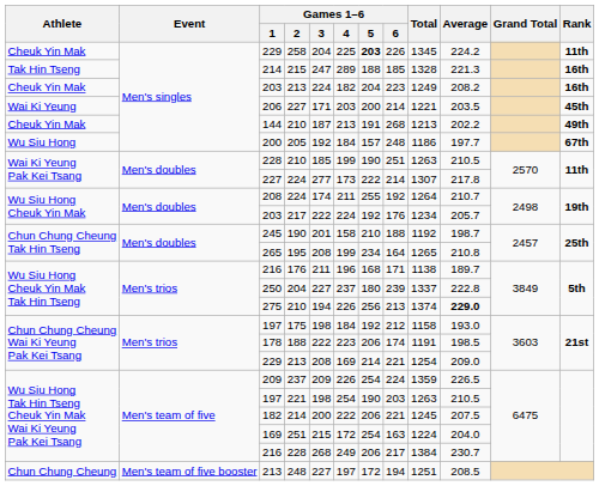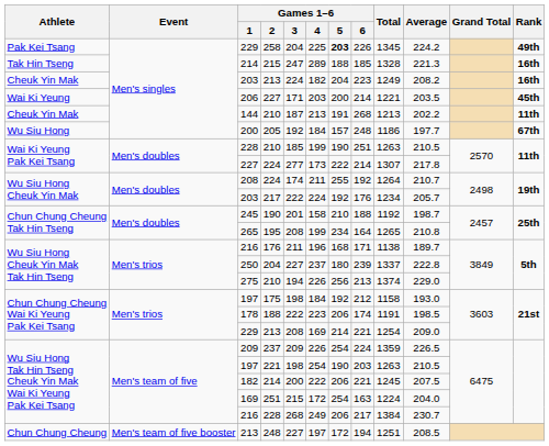 <table class="wikitable" border="1" style="font-size:90%">
 <tr>
 <th rowspan=2>Athlete</th>
 <th rowspan=2>Event</th>
 <th colspan=6>Games 1–6</th>
 <th rowspan=2>Total</th>
 <th rowspan=2>Average</th>
 <th rowspan=2>Grand Total</th>
 <th rowspan=2>Rank</th>
 </tr>
 <tr>
 <th>1</th>
 <th>2</th>
 <th>3</th>
 <th>4</th>
 <th>5</th>
 <th>6</th>
 </tr>
 <tr>
-<td><a href='#'>Cheuk Yin Mak</a></td>
+<td><a href='#'>Pak Kei Tsang</a></td>
 <td rowspan=6><a href='#'>Men's singles</a></td>
 <td align=center>229</td>
 <td align=center>258</td>
 <td align=center>204</td>
 <td align=center>225</td>
 <td align=center><strong>203</strong></td>
 <td align=center>226</td>
 <td align=center>1345</td>
 <td align=center>224.2</td>
 <td align="center" bgcolor=wheat></td>
-<td align=center><strong>11th</strong></td>
+<td align=center><strong>49th</strong></td>
 </tr>
 <tr>
 <td><a href='#'>Tak Hin Tseng</a></td>
 <td align=center>214</td>
 <td align=center>215</td>
 <td align=center>247</td>
 <td align=center>289</td>
 <td align=center>188</td>
 <td align=center>185</td>
 <td align=center>1328</td>
 <td align=center>221.3</td>
 <td align="center" bgcolor=wheat></td>
 <td align=center><strong>16th</strong></td>
 </tr>
 <tr>
 <td><a href='#'>Cheuk Yin Mak</a></td>
 <td align=center>203</td>
 <td align=center>213</td>
 <td align=center>224</td>
 <td align=center>182</td>
 <td align=center>204</td>
 <td align=center>223</td>
 <td align=center>1249</td>
 <td align=center>208.2</td>
 <td align="center" bgcolor=wheat></td>
 <td align=center><strong>16th</strong></td>
 </tr>
 <tr>
 <td><a href='#'>Wai Ki Yeung</a></td>
 <td align=center>206</td>
 <td align=center>227</td>
 <td align=center>171</td>
 <td align=center>203</td>
 <td align=center>200</td>
 <td align=center>214</td>
 <td align=center>1221</td>
 <td align=center>203.5</td>
 <td align="center" bgcolor=wheat></td>
 <td align=center><strong>45th</strong></td>
 </tr>
 <tr>
 <td><a href='#'>Cheuk Yin Mak</a></td>
 <td align=center>144</td>
 <td align=center>210</td>
 <td align=center>187</td>
 <td align=center>213</td>
 <td align=center>191</td>
 <td align=center>268</td>
 <td align=center>1213</td>
 <td align=center>202.2</td>
 <td align="center" bgcolor=wheat></td>
-<td align=center><strong>49th</strong></td>
+<td align=center><strong>11th</strong></td>
 </tr>
 <tr>
 <td><a href='#'>Wu Siu Hong</a></td>
 <td align=center>200</td>
 <td align=center>205</td>
 <td align=center>192</td>
 <td align=center>184</td>
 <td align=center>157</td>
 <td align=center>248</td>
 <td align=center>1186</td>
 <td align=center>197.7</td>
 <td align="center" bgcolor=wheat></td>
 <td align=center><strong>67th</strong></td>
 </tr>
 <tr>
 <td rowspan=2><a href='#'>Wai Ki Yeung</a><br><a href='#'>Pak Kei Tsang</a></td>
 <td rowspan=2><a href='#'>Men's doubles</a></td>
 <td align=center>228</td>
 <td align=center>210</td>
 <td align=center>185</td>
 <td align=center>199</td>
 <td align=center>190</td>
 <td align=center>251</td>
 <td align=center>1263</td>
 <td align=center>210.5</td>
 <td align=center rowspan=2>2570</td>
 <td align=center rowspan=2><strong>11th</strong></td>
 </tr>
 <tr>
 <td align=center>227</td>
 <td align=center>224</td>
 <td align=center>277</td>
 <td align=center>173</td>
 <td align=center>222</td>
 <td align=center>214</td>
 <td align=center>1307</td>
 <td align=center>217.8</td>
 </tr>
 <tr>
 <td rowspan=2><a href='#'>Wu Siu Hong</a><br><a href='#'>Cheuk Yin Mak</a></td>
 <td rowspan=2><a href='#'>Men's doubles</a></td>
 <td align=center>208</td>
 <td align=center>224</td>
 <td align=center>174</td>
 <td align=center>211</td>
 <td align=center>255</td>
 <td align=center>192</td>
 <td align=center>1264</td>
 <td align=center>210.7</td>
 <td align=center rowspan=2>2498</td>
 <td align=center rowspan=2><strong>19th</strong></td>
 </tr>
 <tr>
 <td align=center>203</td>
 <td align=center>217</td>
 <td align=center>222</td>
 <td align=center>224</td>
 <td align=center>192</td>
 <td align=center>176</td>
 <td align=center>1234</td>
 <td align=center>205.7</td>
 </tr>
 <tr>
 <td rowspan=2><a href='#'>Chun Chung Cheung</a><br><a href='#'>Tak Hin Tseng</a></td>
 <td rowspan=2><a href='#'>Men's doubles</a></td>
 <td align=center>245</td>
 <td align=center>190</td>
 <td align=center>201</td>
 <td align=center>158</td>
 <td align=center>210</td>
 <td align=center>188</td>
 <td align=center>1192</td>
 <td align=center>198.7</td>
 <td align=center rowspan=2>2457</td>
 <td align=center rowspan=2><strong>25th</strong></td>
 </tr>
 <tr>
 <td align=center>265</td>
 <td align=center>195</td>
 <td align=center>208</td>
 <td align=center>199</td>
 <td align=center>234</td>
 <td align=center>164</td>
 <td align=center>1265</td>
 <td align=center>210.8</td>
 </tr>
 <tr>
 <td rowspan=3><a href='#'>Wu Siu Hong</a><br><a href='#'>Cheuk Yin Mak</a><br><a href='#'>Tak Hin Tseng</a></td>
 <td rowspan=3><a href='#'>Men's trios</a></td>
 <td align=center>216</td>
 <td align=center>176</td>
 <td align=center>211</td>
 <td align=center>196</td>
 <td align=center>168</td>
 <td align=center>171</td>
 <td align=center>1138</td>
 <td align=center>189.7</td>
 <td align=center rowspan=3>3849</td>
 <td align=center rowspan=3><strong>5th</strong></td>
 </tr>
 <tr>
 <td align=center>250</td>
 <td align=center>204</td>
 <td align=center>227</td>
 <td align=center>237</td>
 <td align=center>180</td>
 <td align=center>239</td>
 <td align=center>1337</td>
 <td align=center>222.8</td>
 </tr>
 <tr>
 <td align=center>275</td>
 <td align=center>210</td>
 <td align=center>194</td>
 <td align=center>226</td>
 <td align=center>256</td>
 <td align=center>213</td>
 <td align=center>1374</td>
-<td align=center><strong>229.0</strong></td>
+<td align=center>229.0</td>
 </tr>
 <tr>
 <td rowspan=3><a href='#'>Chun Chung Cheung</a><br><a href='#'>Wai Ki Yeung</a><br><a href='#'>Pak Kei Tsang</a></td>
 <td rowspan=3><a href='#'>Men's trios</a></td>
 <td align=center>197</td>
 <td align=center>175</td>
 <td align=center>198</td>
 <td align=center>184</td>
 <td align=center>192</td>
 <td align=center>212</td>
 <td align=center>1158</td>
 <td align=center>193.0</td>
 <td align=center rowspan=3>3603</td>
 <td align=center rowspan=3><strong>21st</strong></td>
 </tr>
 <tr>
 <td align=center>178</td>
 <td align=center>188</td>
 <td align=center>222</td>
 <td align=center>223</td>
 <td align=center>206</td>
 <td align=center>174</td>
 <td align=center>1191</td>
 <td align=center>198.5</td>
 </tr>
 <tr>
 <td align=center>229</td>
 <td align=center>213</td>
 <td align=center>208</td>
 <td align=center>169</td>
 <td align=center>214</td>
 <td align=center>221</td>
 <td align=center>1254</td>
 <td align=center>209.0</td>
 </tr>
 <tr>
 <td rowspan=5><a href='#'>Wu Siu Hong</a><br><a href='#'>Tak Hin Tseng</a><br><a href='#'>Cheuk Yin Mak</a><br><a href='#'>Wai Ki Yeung</a><br><a href='#'>Pak Kei Tsang</a></td>
 <td rowspan=5><a href='#'>Men's team of five</a></td>
 <td align=center>209</td>
 <td align=center>237</td>
 <td align=center>209</td>
 <td align=center>226</td>
 <td align=center>254</td>
 <td align=center>224</td>
 <td align=center>1359</td>
 <td align=center>226.5</td>
 <td align=center rowspan=5>6475</td>
 <td align=center rowspan=5></td>
 </tr>
 <tr>
 <td align=center>197</td>
 <td align=center>221</td>
 <td align=center>198</td>
 <td align=center>254</td>
 <td align=center>190</td>
 <td align=center>203</td>
 <td align=center>1263</td>
 <td align=center>210.5</td>
 </tr>
 <tr>
 <td align=center>182</td>
 <td align=center>214</td>
 <td align=center>200</td>
 <td align=center>222</td>
 <td align=center>206</td>
 <td align=center>221</td>
 <td align=center>1245</td>
 <td align=center>207.5</td>
 </tr>
 <tr>
 <td align=center>169</td>
 <td align=center>251</td>
 <td align=center>215</td>
 <td align=center>172</td>
 <td align=center>254</td>
 <td align=center>163</td>
 <td align=center>1224</td>
 <td align=center>204.0</td>
 </tr>
 <tr>
 <td align=center>216</td>
 <td align=center>228</td>
 <td align=center>268</td>
 <td align=center>249</td>
 <td align=center>206</td>
 <td align=center>217</td>
 <td align=center>1384</td>
 <td align=center>230.7</td>
 </tr>
 <tr>
 <td><a href='#'>Chun Chung Cheung</a></td>
 <td><a href='#'>Men's team of five booster</a></td>
 <td align=center>213</td>
 <td align=center>248</td>
 <td align=center>227</td>
 <td align=center>197</td>
 <td align=center>172</td>
 <td align=center>194</td>
 <td align=center>1251</td>
 <td align=center>208.5</td>
 <td align="center" bgcolor=wheat colspan=2></td>
 </tr>
 </table>
